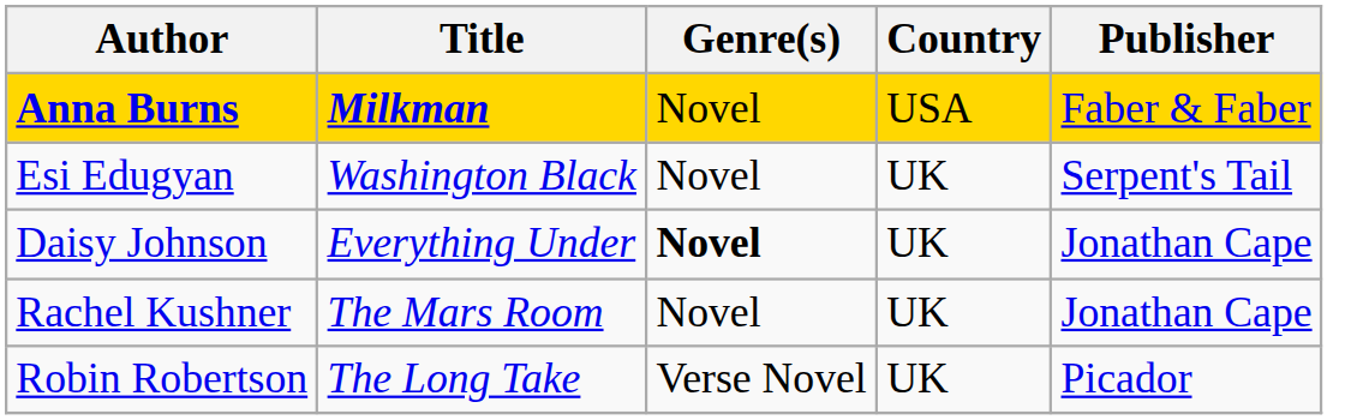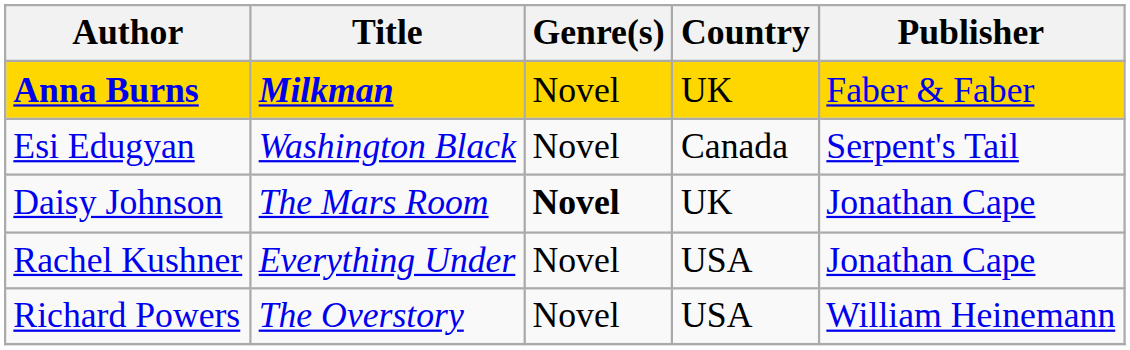 <table class="wikitable">
 <tr>
 <th>Author</th>
 <th>Title</th>
 <th>Genre(s)</th>
 <th>Country</th>
 <th>Publisher</th>
 </tr>
 <tr style="background:gold">
 <td><strong><a href='#'>Anna Burns</a></strong></td>
 <td><strong><em><a href='#'>Milkman</a></em></strong></td>
 <td>Novel</td>
-<td>USA</td>
+<td>UK</td>
 <td><a href='#'>Faber & Faber</a></td>
 </tr>
 <tr>
 <td><a href='#'>Esi Edugyan</a></td>
 <td><em><a href='#'>Washington Black</a></em></td>
 <td>Novel</td>
-<td>UK</td>
+<td>Canada</td>
 <td><a href='#'>Serpent's Tail</a></td>
 </tr>
 <tr>
 <td><a href='#'>Daisy Johnson</a></td>
-<td><em><a href='#'>Everything Under</a></em></td>
+<td><em><a href='#'>The Mars Room</a></em></td>
 <td><strong>Novel</strong></td>
 <td>UK</td>
 <td><a href='#'>Jonathan Cape</a></td>
 </tr>
 <tr>
 <td><a href='#'>Rachel Kushner</a></td>
-<td><em><a href='#'>The Mars Room</a></em></td>
+<td><em><a href='#'>Everything Under</a></em></td>
 <td>Novel</td>
-<td>UK</td>
+<td>USA</td>
 <td><a href='#'>Jonathan Cape</a></td>
 </tr>
 <tr>
-<td><a href='#'>Robin Robertson</a></td>
-<td><em><a href='#'>The Long Take</a></em></td>
-<td>Verse Novel</td>
-<td>UK</td>
-<td><a href='#'>Picador</a></td>
+<td><a href='#'>Richard Powers</a></td>
+<td><em><a href='#'>The Overstory</a></em></td>
+<td>Novel</td>
+<td>USA</td>
+<td><a href='#'>William Heinemann</a></td>
 </tr>
 <tr>
 </tr>
 </table>
